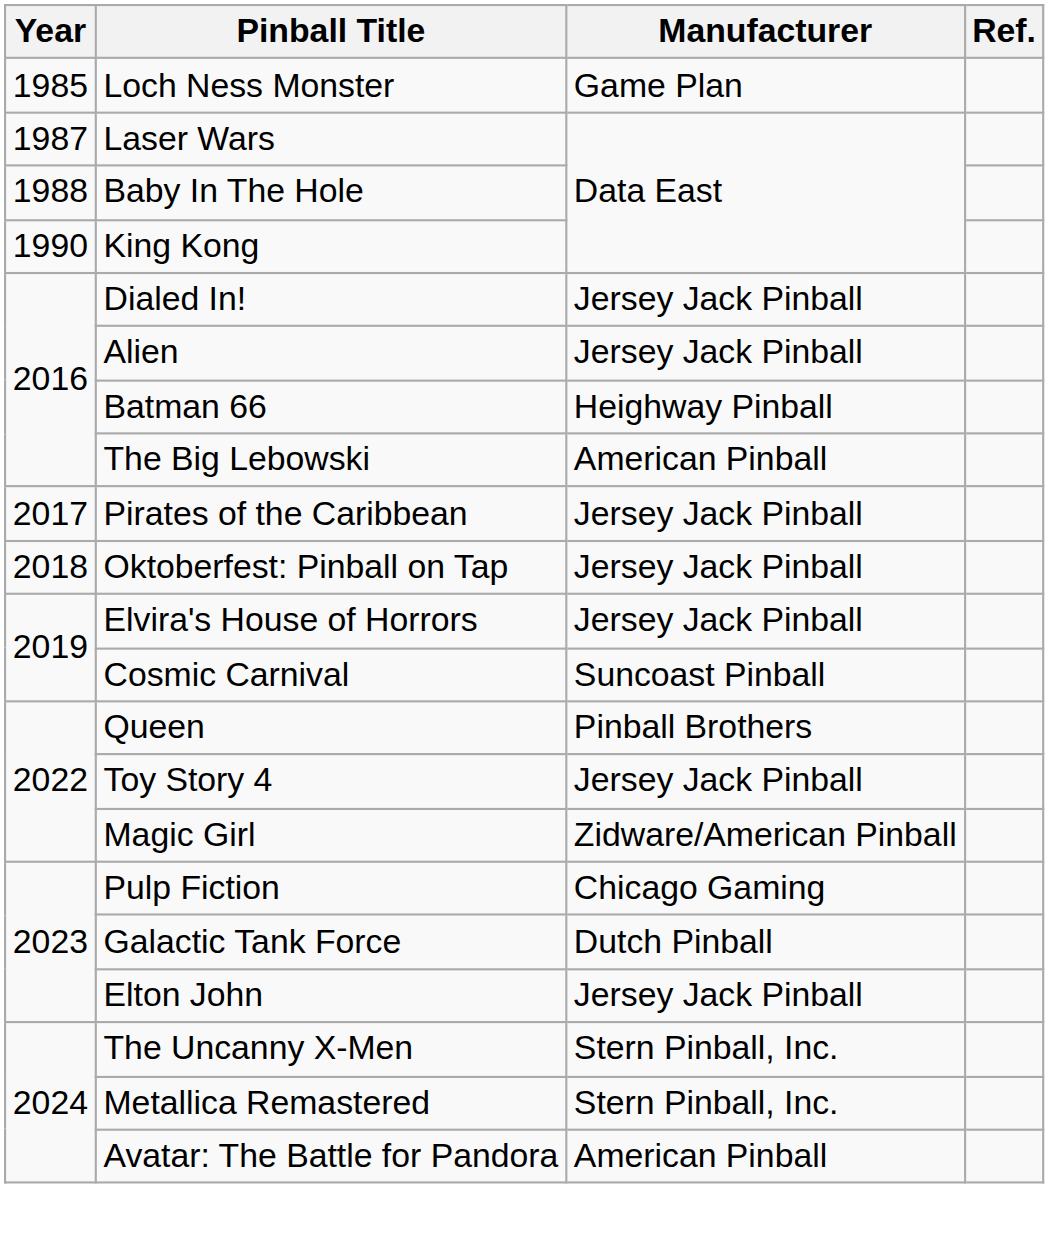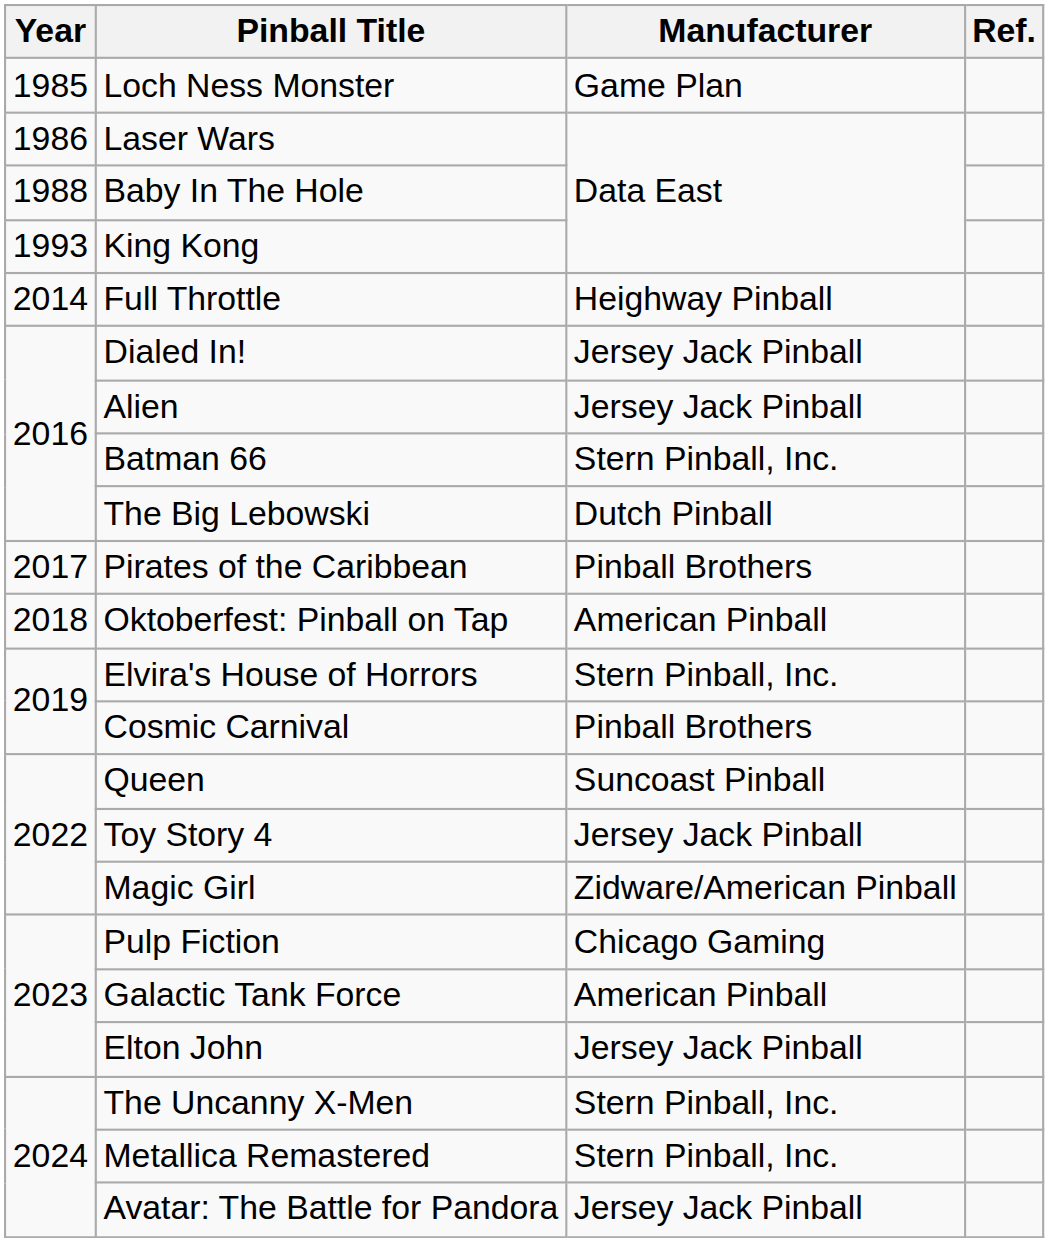 <table class="wikitable">
 <tr>
 <th>Year</th>
 <th>Pinball Title</th>
 <th>Manufacturer</th>
 <th>Ref.</th>
 </tr>
 <tr>
 <td>1985</td>
 <td>Loch Ness Monster</td>
 <td>Game Plan</td>
 <td></td>
 </tr>
 <tr>
-<td>1987</td>
+<td>1986</td>
 <td>Laser Wars</td>
 <td rowspan=3>Data East</td>
 <td></td>
 </tr>
 <tr>
 <td>1988</td>
 <td>Baby In The Hole</td>
 <td></td>
 </tr>
 <tr>
-<td>1990</td>
+<td>1993</td>
 <td>King Kong</td>
+<td></td>
+</tr>
+<tr>
+<td>2014</td>
+<td>Full Throttle</td>
+<td>Heighway Pinball</td>
 <td></td>
 </tr>
 <tr>
 <td rowspan=4>2016</td>
 <td>Dialed In!</td>
 <td>Jersey Jack Pinball</td>
 <td></td>
 </tr>
 <tr>
 <td>Alien</td>
 <td>Jersey Jack Pinball</td>
 <td></td>
 </tr>
 <tr>
 <td>Batman 66</td>
-<td>Heighway Pinball</td>
+<td>Stern Pinball, Inc.</td>
 <td></td>
 </tr>
 <tr>
 <td>The Big Lebowski</td>
-<td>American Pinball</td>
+<td>Dutch Pinball</td>
 <td></td>
 </tr>
 <tr>
 <td>2017</td>
 <td>Pirates of the Caribbean</td>
-<td>Jersey Jack Pinball</td>
+<td>Pinball Brothers</td>
 <td></td>
 </tr>
 <tr>
 <td>2018</td>
 <td>Oktoberfest: Pinball on Tap</td>
-<td>Jersey Jack Pinball</td>
+<td>American Pinball</td>
 <td></td>
 </tr>
 <tr>
 <td rowspan=2>2019</td>
 <td>Elvira's House of Horrors</td>
-<td>Jersey Jack Pinball</td>
+<td>Stern Pinball, Inc.</td>
 <td></td>
 </tr>
 <tr>
 <td>Cosmic Carnival</td>
-<td>Suncoast Pinball</td>
+<td>Pinball Brothers</td>
 <td></td>
 </tr>
 <tr>
 <td rowspan=3>2022</td>
 <td>Queen</td>
-<td>Pinball Brothers</td>
+<td>Suncoast Pinball</td>
 <td></td>
 </tr>
 <tr>
 <td>Toy Story 4</td>
 <td>Jersey Jack Pinball</td>
 <td></td>
 </tr>
 <tr>
 <td>Magic Girl</td>
 <td>Zidware/American Pinball</td>
 <td></td>
 </tr>
 <tr>
 <td rowspan=3>2023</td>
 <td>Pulp Fiction</td>
 <td>Chicago Gaming</td>
 <td></td>
 </tr>
 <tr>
 <td>Galactic Tank Force</td>
-<td>Dutch Pinball</td>
+<td>American Pinball</td>
 <td></td>
 </tr>
 <tr>
 <td>Elton John</td>
 <td>Jersey Jack Pinball</td>
 <td></td>
 </tr>
 <tr>
 <td rowspan="3">2024</td>
 <td>The Uncanny X-Men</td>
 <td>Stern Pinball, Inc.</td>
 <td></td>
 </tr>
 <tr>
 <td>Metallica Remastered</td>
 <td>Stern Pinball, Inc.</td>
 <td></td>
 </tr>
 <tr>
 <td>Avatar: The Battle for Pandora</td>
-<td>American Pinball</td>
+<td>Jersey Jack Pinball</td>
 <td></td>
 </tr>
 </table>
